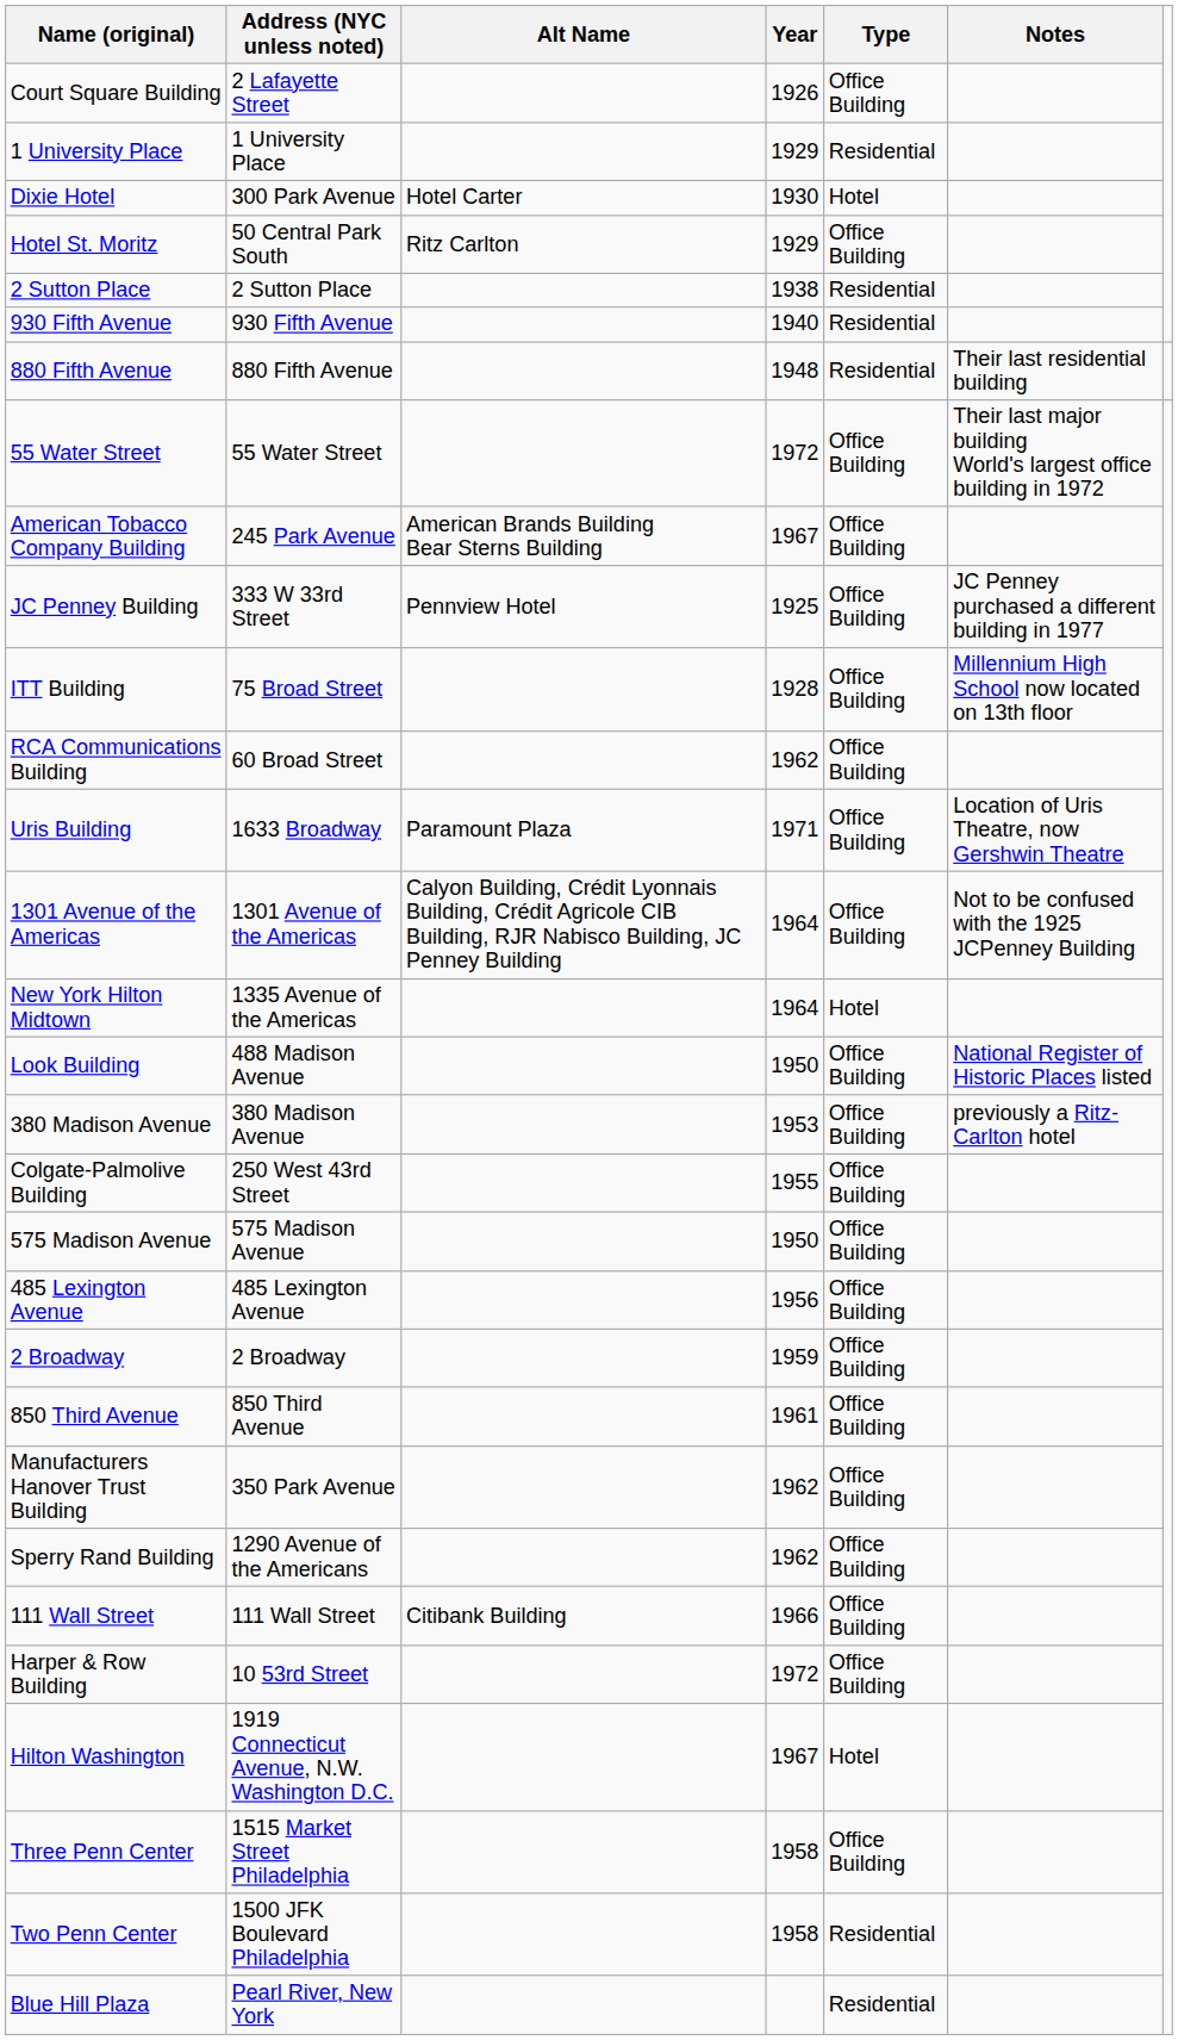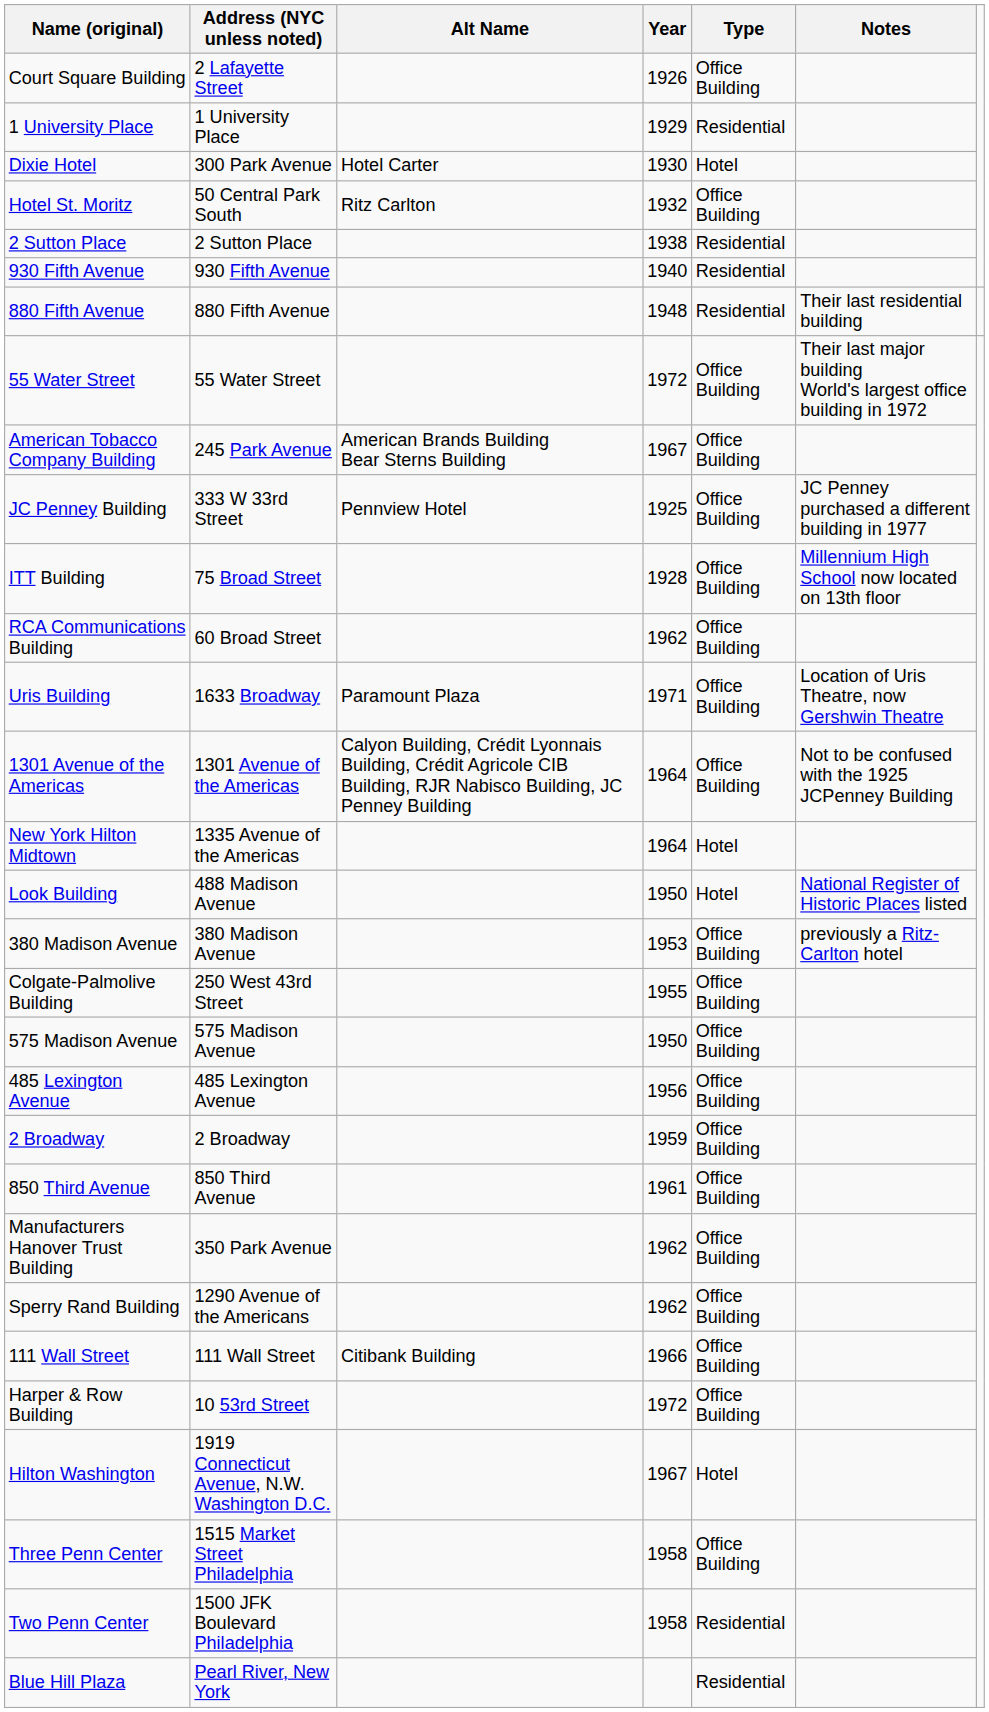 <table class="wikitable sortable">
 <tr>
 <th>Name (original)</th>
 <th>Address (NYC unless noted)</th>
 <th>Alt Name</th>
 <th>Year</th>
 <th>Type</th>
 <th>Notes</th>
 </tr>
 <tr>
 <td>Court Square Building</td>
 <td>2 <a href='#'>Lafayette Street</a></td>
 <td></td>
 <td>1926</td>
 <td>Office Building</td>
 <td></td>
 </tr>
 <tr>
 <td>1 <a href='#'>University Place</a></td>
 <td>1 University Place</td>
 <td></td>
 <td>1929</td>
 <td>Residential</td>
 <td></td>
 </tr>
 <tr>
 <td><a href='#'>Dixie Hotel</a></td>
 <td>300 Park Avenue</td>
 <td>Hotel Carter</td>
 <td>1930</td>
 <td>Hotel</td>
 <td></td>
 </tr>
 <tr>
 <td><a href='#'>Hotel St. Moritz</a></td>
 <td>50 Central Park South</td>
 <td>Ritz Carlton</td>
-<td>1929</td>
+<td>1932</td>
 <td>Office Building</td>
 <td></td>
 </tr>
 <tr>
 <td><a href='#'>2 Sutton Place</a></td>
 <td>2 Sutton Place</td>
 <td></td>
 <td>1938</td>
 <td>Residential</td>
 <td></td>
 </tr>
 <tr>
 <td><a href='#'>930 Fifth Avenue</a></td>
 <td>930 <a href='#'>Fifth Avenue</a></td>
 <td></td>
 <td>1940</td>
 <td>Residential</td>
 <td></td>
 </tr>
 <tr>
 <td><a href='#'>880 Fifth Avenue</a></td>
 <td>880 Fifth Avenue</td>
 <td></td>
 <td>1948</td>
 <td>Residential</td>
 <td>Their last residential building</td>
 <td></td>
 </tr>
 <tr>
 <td><a href='#'>55 Water Street</a></td>
 <td>55 Water Street</td>
 <td></td>
 <td>1972</td>
 <td>Office Building</td>
 <td>Their last major building<br>World's largest office building in 1972</td>
 </tr>
 <tr>
 <td><a href='#'>American Tobacco Company Building</a></td>
 <td>245 <a href='#'>Park Avenue</a></td>
 <td>American Brands Building<br> Bear Sterns Building</td>
 <td>1967</td>
 <td>Office Building</td>
 <td></td>
 </tr>
 <tr>
 <td><a href='#'>JC Penney</a> Building</td>
 <td>333 W 33rd Street</td>
 <td>Pennview Hotel</td>
 <td>1925</td>
 <td>Office Building</td>
 <td>JC Penney purchased a different building in 1977</td>
 </tr>
 <tr>
 <td><a href='#'>ITT</a> Building</td>
 <td>75 <a href='#'>Broad Street</a></td>
 <td></td>
 <td>1928</td>
 <td>Office Building</td>
 <td><a href='#'>Millennium High School</a> now located on 13th floor</td>
 </tr>
 <tr>
 <td><a href='#'>RCA Communications</a> Building</td>
 <td>60 Broad Street</td>
 <td></td>
 <td>1962</td>
 <td>Office Building</td>
 <td></td>
 </tr>
 <tr>
 <td><a href='#'>Uris Building</a></td>
 <td>1633 <a href='#'>Broadway</a></td>
 <td>Paramount Plaza</td>
 <td>1971</td>
 <td>Office Building</td>
 <td>Location of Uris Theatre, now <a href='#'>Gershwin Theatre</a></td>
 </tr>
 <tr>
 <td><a href='#'>1301 Avenue of the Americas</a></td>
 <td>1301 <a href='#'>Avenue of the Americas</a></td>
 <td>Calyon Building, Crédit Lyonnais Building, Crédit Agricole CIB Building, RJR Nabisco Building, JC Penney Building</td>
 <td>1964</td>
 <td>Office Building</td>
 <td>Not to be confused with the 1925 JCPenney Building</td>
 </tr>
 <tr>
 <td><a href='#'>New York Hilton Midtown</a></td>
 <td>1335 Avenue of the Americas</td>
 <td></td>
 <td>1964</td>
 <td>Hotel</td>
 <td></td>
 </tr>
 <tr>
 <td><a href='#'>Look Building</a></td>
 <td>488 Madison Avenue</td>
 <td></td>
 <td>1950</td>
-<td>Office Building</td>
+<td>Hotel</td>
 <td><a href='#'>National Register of Historic Places</a> listed</td>
 </tr>
 <tr>
 <td>380 Madison Avenue</td>
 <td>380 Madison Avenue</td>
 <td></td>
 <td>1953</td>
 <td>Office Building</td>
 <td>previously a <a href='#'>Ritz-Carlton</a> hotel</td>
 </tr>
 <tr>
 <td>Colgate-Palmolive Building</td>
 <td>250 West 43rd Street</td>
 <td></td>
 <td>1955</td>
 <td>Office Building</td>
 <td></td>
 </tr>
 <tr>
 <td>575 Madison Avenue</td>
 <td>575 Madison Avenue</td>
 <td></td>
 <td>1950</td>
 <td>Office Building</td>
 <td></td>
 </tr>
 <tr>
 <td>485 <a href='#'>Lexington Avenue</a></td>
 <td>485 Lexington Avenue</td>
 <td></td>
 <td>1956</td>
 <td>Office Building</td>
 <td></td>
 </tr>
 <tr>
 <td><a href='#'>2 Broadway</a></td>
 <td>2 Broadway</td>
 <td></td>
 <td>1959</td>
 <td>Office Building</td>
 <td></td>
 </tr>
 <tr>
 <td>850 <a href='#'>Third Avenue</a></td>
 <td>850 Third Avenue</td>
 <td></td>
 <td>1961</td>
 <td>Office Building</td>
 <td></td>
 </tr>
 <tr>
 <td>Manufacturers Hanover Trust Building</td>
 <td>350 Park Avenue</td>
 <td></td>
 <td>1962</td>
 <td>Office Building</td>
 <td></td>
 </tr>
 <tr>
 <td>Sperry Rand Building</td>
 <td>1290 Avenue of the Americans</td>
 <td></td>
 <td>1962</td>
 <td>Office Building</td>
 <td></td>
 </tr>
 <tr>
 <td>111 <a href='#'>Wall Street</a></td>
 <td>111 Wall Street</td>
 <td>Citibank Building</td>
 <td>1966</td>
 <td>Office Building</td>
 <td></td>
 </tr>
 <tr>
 <td>Harper & Row Building</td>
 <td>10 <a href='#'>53rd Street</a></td>
 <td></td>
 <td>1972</td>
 <td>Office Building</td>
 <td></td>
 </tr>
 <tr>
 <td><a href='#'>Hilton Washington</a></td>
 <td>1919 <a href='#'>Connecticut Avenue</a>, N.W.<br><a href='#'>Washington D.C.</a></td>
 <td></td>
 <td>1967</td>
 <td>Hotel</td>
 <td></td>
 </tr>
 <tr>
 <td><a href='#'>Three Penn Center</a></td>
 <td>1515 <a href='#'>Market Street</a><br><a href='#'>Philadelphia</a></td>
 <td></td>
 <td>1958</td>
 <td>Office Building</td>
 <td></td>
 </tr>
 <tr>
 <td><a href='#'>Two Penn Center</a></td>
 <td>1500 JFK Boulevard<br><a href='#'>Philadelphia</a></td>
 <td></td>
 <td>1958</td>
 <td>Residential</td>
 <td></td>
 </tr>
 <tr>
 <td><a href='#'>Blue Hill Plaza</a></td>
 <td><a href='#'>Pearl River, New York</a></td>
 <td></td>
 <td></td>
 <td>Residential</td>
 <td></td>
 </tr>
 </table>
